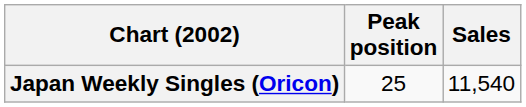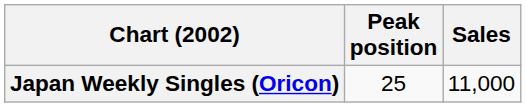 <table class="wikitable sortable plainrowheaders" style="text-align:center;">
 <tr>
 <th scope="col">Chart (2002)</th>
 <th scope="col">Peak<br>position</th>
 <th scope="col">Sales</th>
 </tr>
 <tr>
 <th scope="row">Japan Weekly Singles (<a href='#'>Oricon</a>)</th>
 <td style="text-align:center;">25</td>
-<td style="text-align:left;">11,540</td>
+<td style="text-align:left;">11,000</td>
 </tr>
 </table>
